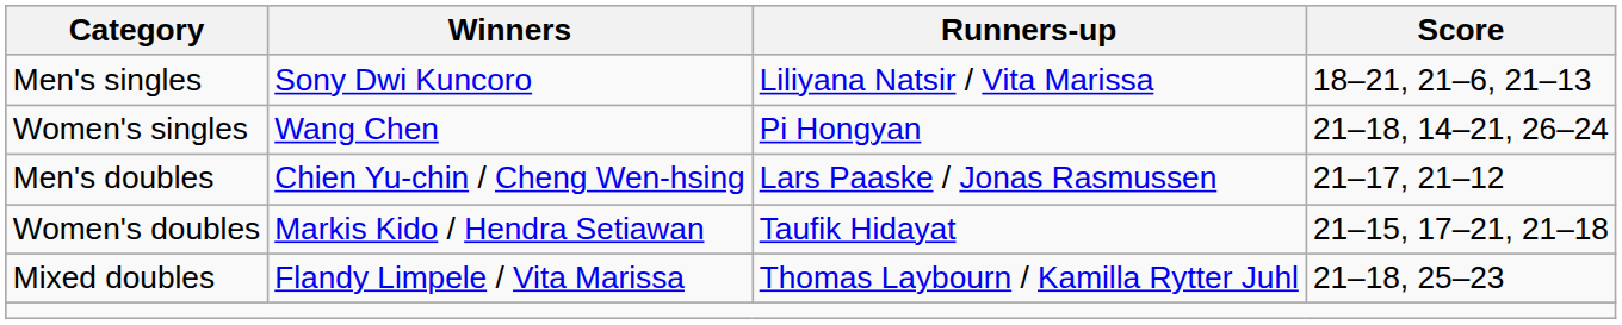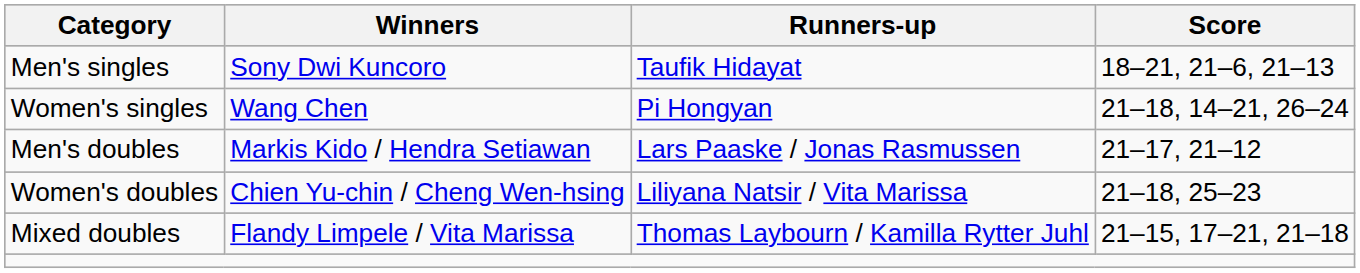 <table class=wikitable style="white-space:nowrap;">
 <tr>
 <th>Category</th>
 <th>Winners</th>
 <th>Runners-up</th>
 <th>Score</th>
 </tr>
 <tr>
 <td>Men's singles</td>
 <td> <a href='#'>Sony Dwi Kuncoro</a></td>
-<td> <a href='#'>Liliyana Natsir</a> / <a href='#'>Vita Marissa</a></td>
+<td> <a href='#'>Taufik Hidayat</a></td>
 <td>18–21, 21–6, 21–13</td>
 </tr>
 <tr>
 <td>Women's singles</td>
 <td> <a href='#'>Wang Chen</a></td>
 <td> <a href='#'>Pi Hongyan</a></td>
 <td>21–18, 14–21, 26–24</td>
 </tr>
 <tr>
 <td>Men's doubles</td>
-<td> <a href='#'>Chien Yu-chin</a> / <a href='#'>Cheng Wen-hsing</a></td>
+<td> <a href='#'>Markis Kido</a> / <a href='#'>Hendra Setiawan</a></td>
 <td> <a href='#'>Lars Paaske</a> / <a href='#'>Jonas Rasmussen</a></td>
 <td>21–17, 21–12</td>
 </tr>
 <tr>
 <td>Women's doubles</td>
-<td> <a href='#'>Markis Kido</a> / <a href='#'>Hendra Setiawan</a></td>
-<td> <a href='#'>Taufik Hidayat</a></td>
-<td>21–15, 17–21, 21–18</td>
+<td> <a href='#'>Chien Yu-chin</a> / <a href='#'>Cheng Wen-hsing</a></td>
+<td> <a href='#'>Liliyana Natsir</a> / <a href='#'>Vita Marissa</a></td>
+<td>21–18, 25–23</td>
 </tr>
 <tr>
 <td>Mixed doubles</td>
 <td> <a href='#'>Flandy Limpele</a> / <a href='#'>Vita Marissa</a></td>
 <td> <a href='#'>Thomas Laybourn</a> / <a href='#'>Kamilla Rytter Juhl</a></td>
-<td>21–18, 25–23</td>
+<td>21–15, 17–21, 21–18</td>
 </tr>
 <tr>
 <td colspan=5 align=center></td>
 </tr>
 </table>
